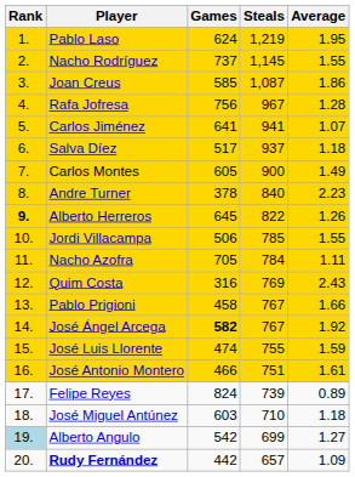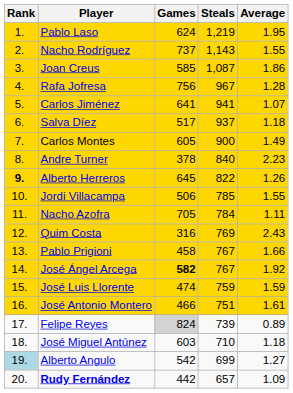 <table class="wikitable sortable">
 <tr>
 <th>Rank</th>
 <th>Player</th>
 <th>Games</th>
 <th>Steals</th>
 <th>Average</th>
 </tr>
 <tr style="background:gold;">
 <td style="text-align:center;">1. </td>
 <td> <a href='#'>Pablo Laso</a></td>
 <td style="text-align:right;"> 624</td>
 <td style="text-align:right;"> 1,219</td>
 <td style="text-align:right;"> 1.95</td>
 </tr>
 <tr style="background:gold;">
 <td style="text-align:center;">2. </td>
 <td> <a href='#'>Nacho Rodríguez</a></td>
 <td style="text-align:right;"> 737</td>
-<td style="text-align:right;"> 1,145</td>
+<td style="text-align:right;"> 1,143</td>
 <td style="text-align:right;"> 1.55</td>
 </tr>
 <tr style="background:gold;">
 <td style="text-align:center;">3. </td>
 <td> <a href='#'>Joan Creus</a></td>
 <td style="text-align:right;"> 585</td>
 <td style="text-align:right;"> 1,087</td>
 <td style="text-align:right;"> 1.86</td>
 </tr>
 <tr style="background:gold;">
 <td style="text-align:center;">4. </td>
 <td> <a href='#'>Rafa Jofresa</a></td>
 <td style="text-align:right;"> 756</td>
 <td style="text-align:right;"> 967</td>
 <td style="text-align:right;"> 1.28</td>
 </tr>
 <tr style="background:gold;">
 <td style="text-align:center;">5. </td>
 <td> <a href='#'>Carlos Jiménez</a></td>
 <td style="text-align:right;"> 641</td>
 <td style="text-align:right;"> 941</td>
 <td style="text-align:right;"> 1.07</td>
 </tr>
 <tr style="background:gold;">
 <td style="text-align:center;">6. </td>
 <td> <a href='#'>Salva Díez</a></td>
 <td style="text-align:right;"> 517</td>
 <td style="text-align:right;"> 937</td>
 <td style="text-align:right;"> 1.18</td>
 </tr>
 <tr style="background:gold;">
 <td style="text-align:center;">7. </td>
 <td> Carlos Montes</td>
 <td style="text-align:right;"> 605</td>
 <td style="text-align:right;"> 900</td>
 <td style="text-align:right;"> 1.49</td>
 </tr>
 <tr style="background:gold;">
 <td style="text-align:center;">8. </td>
 <td> <a href='#'>Andre Turner</a></td>
 <td style="text-align:right;"> 378</td>
 <td style="text-align:right;"> 840</td>
 <td style="text-align:right;"> 2.23</td>
 </tr>
 <tr style="background:gold;">
 <td style="text-align:center;"><strong>9. </strong></td>
 <td> <a href='#'>Alberto Herreros</a></td>
 <td style="text-align:right;"> 645</td>
 <td style="text-align:right;"> 822</td>
 <td style="text-align:right;"> 1.26</td>
 </tr>
 <tr style="background:gold;">
 <td style="text-align:center;">10. </td>
 <td> <a href='#'>Jordi Villacampa</a></td>
 <td style="text-align:right;"> 506</td>
 <td style="text-align:right;"> 785</td>
 <td style="text-align:right;"> 1.55</td>
 </tr>
 <tr style="background:gold;">
 <td style="text-align:center;">11. </td>
 <td> <a href='#'>Nacho Azofra</a></td>
 <td style="text-align:right;"> 705</td>
 <td style="text-align:right;"> 784</td>
 <td style="text-align:right;"> 1.11</td>
 </tr>
 <tr style="background:gold;">
 <td style="text-align:center;">12. </td>
 <td> <a href='#'>Quim Costa</a></td>
 <td style="text-align:right;"> 316</td>
 <td style="text-align:right;"> 769</td>
 <td style="text-align:right;"> 2.43</td>
 </tr>
 <tr style="background:gold;">
 <td style="text-align:center;">13. </td>
 <td> <a href='#'>Pablo Prigioni</a></td>
 <td style="text-align:right;"> 458</td>
 <td style="text-align:right;"> 767</td>
 <td style="text-align:right;"> 1.66</td>
 </tr>
 <tr style="background:gold;">
 <td style="text-align:center;">14. </td>
 <td> <a href='#'>José Ángel Arcega</a></td>
 <td style="text-align:right;"><strong> 582</strong></td>
 <td style="text-align:right;"> 767</td>
 <td style="text-align:right;"> 1.92</td>
 </tr>
 <tr style="background:gold;">
 <td style="text-align:center;">15. </td>
 <td> <a href='#'>José Luis Llorente</a></td>
 <td style="text-align:right;"> 474</td>
-<td style="text-align:right;"> 755</td>
+<td style="text-align:right;"> 759</td>
 <td style="text-align:right;"> 1.59</td>
 </tr>
 <tr style="background:gold;">
 <td style="text-align:center;">16. </td>
 <td> <a href='#'>José Antonio Montero</a></td>
 <td style="text-align:right;"> 466</td>
 <td style="text-align:right;"> 751</td>
 <td style="text-align:right;"> 1.61</td>
 </tr>
 <tr>
 <td style="text-align:center;">17. </td>
 <td> <a href='#'>Felipe Reyes</a></td>
-<td style="text-align:right;"> 824</td>
+<td style="background: lightgrey; text-align:right;"> 824</td>
 <td style="text-align:right;"> 739</td>
 <td style="text-align:right;"> 0.89</td>
 </tr>
 <tr>
 <td style="text-align:center;">18. </td>
 <td> <a href='#'>José Miguel Antúnez</a></td>
 <td style="text-align:right;"> 603</td>
 <td style="text-align:right;"> 710</td>
 <td style="text-align:right;"> 1.18</td>
 </tr>
 <tr>
 <td style="background: lightblue; text-align:center;">19. </td>
 <td> <a href='#'>Alberto Angulo</a></td>
 <td style="text-align:right;"> 542</td>
 <td style="text-align:right;"> 699</td>
 <td style="text-align:right;"> 1.27</td>
 </tr>
 <tr>
 <td style="text-align:center;">20. </td>
 <td> <strong><a href='#'>Rudy Fernández</a></strong></td>
 <td style="text-align:right;"> 442</td>
 <td style="text-align:right;"> 657</td>
 <td style="text-align:right;"> 1.09</td>
 </tr>
 </table>
